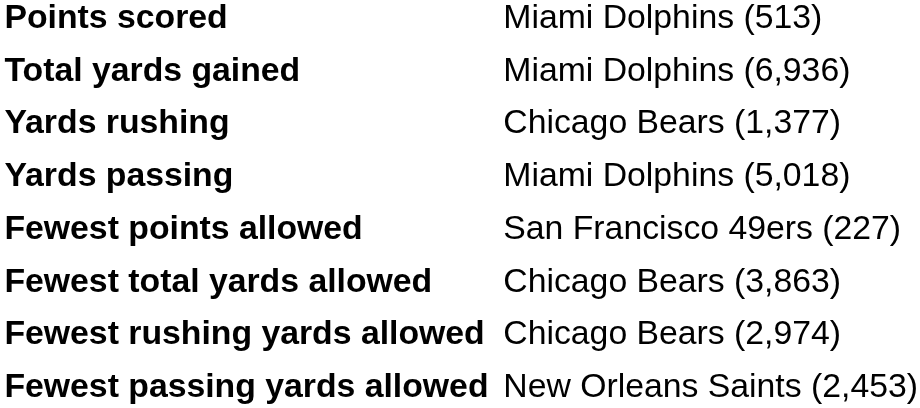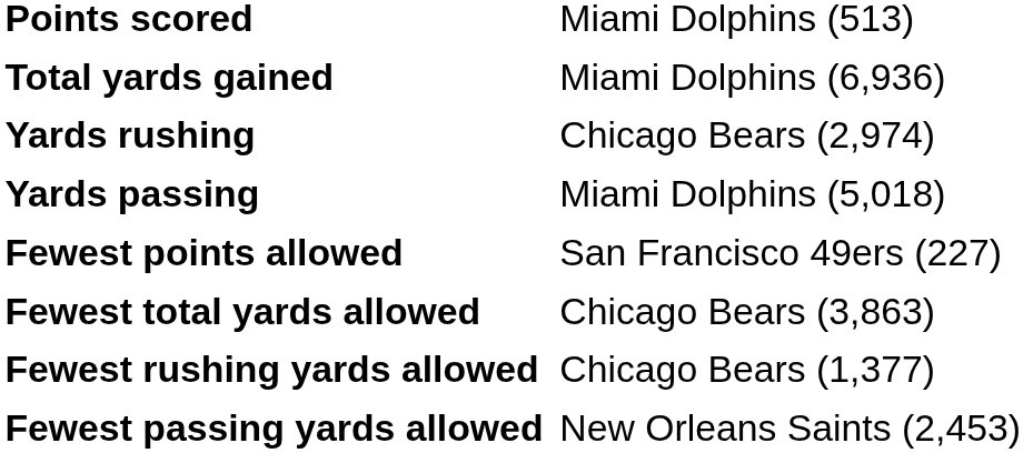 <table cellpadding="3" cellspacing="1">
 <tr>
 <td><strong>Points scored</strong></td>
 <td>Miami Dolphins (513)</td>
 </tr>
 <tr>
 <td><strong>Total yards gained</strong></td>
 <td>Miami Dolphins (6,936)</td>
 </tr>
 <tr>
 <td><strong>Yards rushing</strong></td>
-<td>Chicago Bears (1,377)</td>
+<td>Chicago Bears (2,974)</td>
 </tr>
 <tr>
 <td><strong>Yards passing</strong></td>
 <td>Miami Dolphins (5,018)</td>
 </tr>
 <tr>
 <td><strong>Fewest points allowed</strong></td>
 <td>San Francisco 49ers (227)</td>
 </tr>
 <tr>
 <td><strong>Fewest total yards allowed</strong></td>
 <td>Chicago Bears (3,863)</td>
 </tr>
 <tr>
 <td><strong>Fewest rushing yards allowed</strong></td>
-<td>Chicago Bears (2,974)</td>
+<td>Chicago Bears (1,377)</td>
 </tr>
 <tr>
 <td><strong>Fewest passing yards allowed</strong></td>
 <td>New Orleans Saints (2,453)</td>
 </tr>
 </table>
